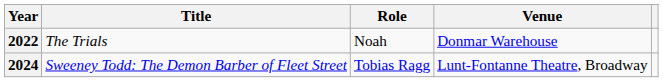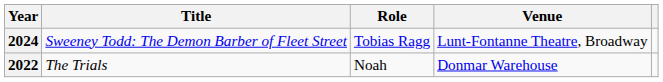 <table class="wikitable plainrowheaders sortable">
 <tr>
 <th scope="col">Year</th>
 <th scope="col">Title</th>
 <th scope="col" class="unsortable">Role</th>
 <th scope="col" class="unsortable">Venue</th>
 <th scope="col" class="unsortable"></th>
 </tr>
 <tr>
+<th scope=row>2024</th>
+<td><em><a href='#'>Sweeney Todd: The Demon Barber of Fleet Street</a></em></td>
+<td><a href='#'>Tobias Ragg</a></td>
+<td><a href='#'>Lunt-Fontanne Theatre</a>, Broadway</td>
+<td style="text-align:center"></td>
+</tr>
+<tr>
 <th scope="row">2022</th>
 <td data-sort-value="Trials, The"><em>The Trials</em></td>
 <td>Noah</td>
 <td><a href='#'>Donmar Warehouse</a></td>
 <td style="text-align:center"></td>
 </tr>
-<tr>
-<th scope=row>2024</th>
-<td><em><a href='#'>Sweeney Todd: The Demon Barber of Fleet Street</a></em></td>
-<td><a href='#'>Tobias Ragg</a></td>
-<td><a href='#'>Lunt-Fontanne Theatre</a>, Broadway</td>
-<td style="text-align:center"></td>
-</tr>
 </table>
